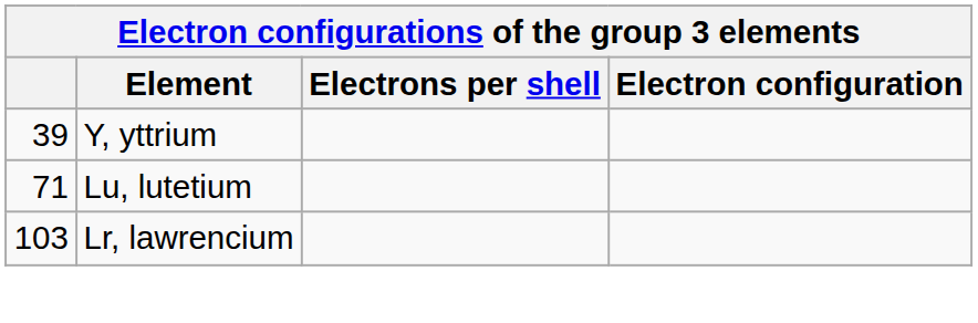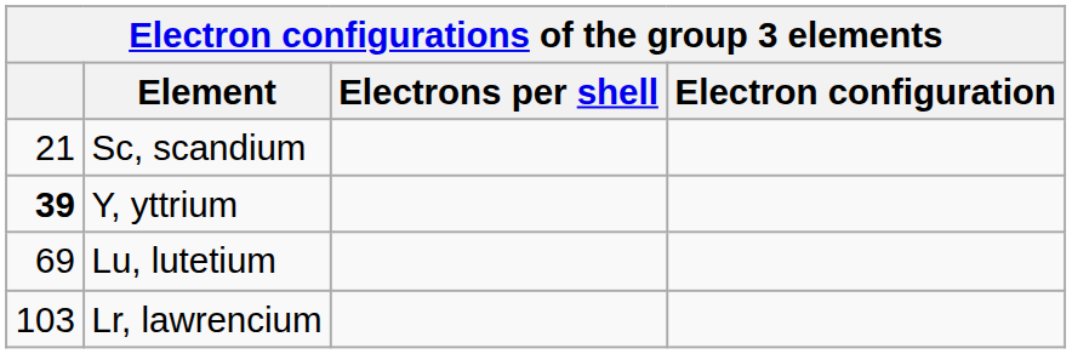 <table class="wikitable" style="float:right; font-size:95%;white-space:nowrap;">
 <tr>
 <th colspan=4><a href='#'>Electron configurations</a> of the group 3 elements</th>
 </tr>
 <tr>
 <th></th>
 <th>Element</th>
 <th>Electrons per <a href='#'>shell</a></th>
 <th>Electron configuration</th>
 </tr>
 <tr>
-<td style="text-align:right">39</td>
+<td style="text-align:right">21</td>
+<td>Sc, scandium</td>
+<td></td>
+<td></td>
+</tr>
+<tr>
+<td style="text-align:right"><strong>39</strong></td>
 <td>Y, yttrium</td>
 <td></td>
 <td></td>
 </tr>
 <tr>
-<td style="text-align:right">71</td>
+<td style="text-align:right">69</td>
 <td>Lu, lutetium</td>
 <td></td>
 <td></td>
 </tr>
 <tr>
 <td style="text-align:right">103</td>
 <td>Lr, lawrencium</td>
 <td></td>
 <td></td>
 </tr>
 </table>
